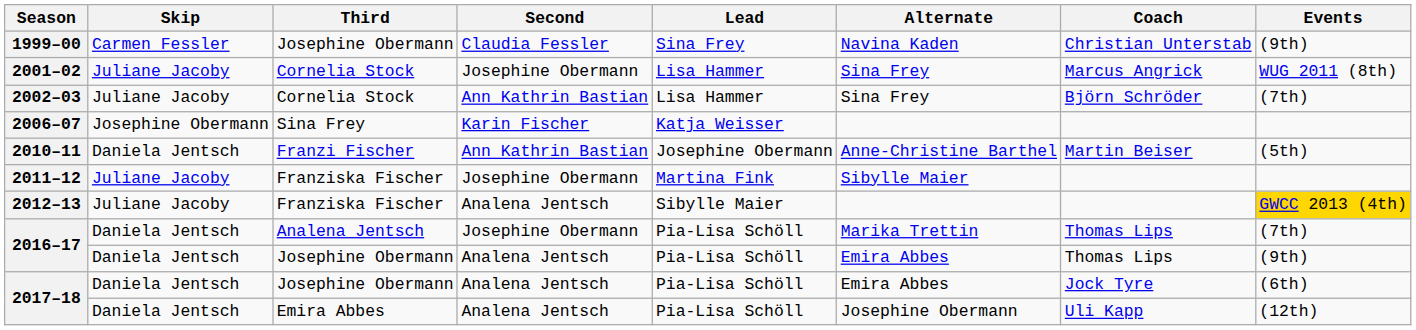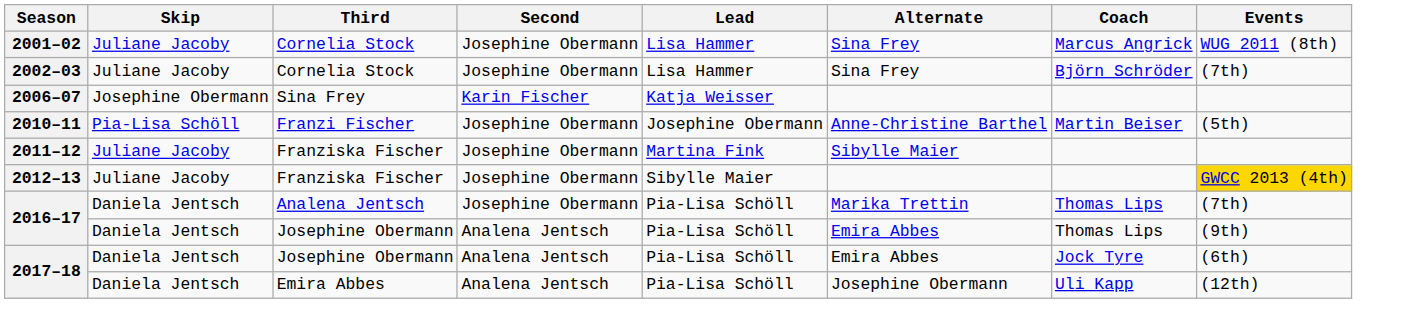 <table class="wikitable">
 <tr>
 <th scope="col" width=60>Season</th>
 <th scope="col">Skip</th>
 <th scope="col">Third</th>
 <th scope="col">Second</th>
 <th scope="col">Lead</th>
 <th scope="col">Alternate</th>
 <th scope="col">Coach</th>
 <th scope="col">Events</th>
-</tr>
-<tr>
-<th scope="row">1999–00</th>
-<td><a href='#'>Carmen Fessler</a></td>
-<td>Josephine Obermann</td>
-<td><a href='#'>Claudia Fessler</a></td>
-<td><a href='#'>Sina Frey</a></td>
-<td><a href='#'>Navina Kaden</a></td>
-<td><a href='#'>Christian Unterstab</a></td>
-<td> (9th)</td>
 </tr>
 <tr>
 <th scope="row">2001–02</th>
 <td><a href='#'>Juliane Jacoby</a></td>
 <td><a href='#'>Cornelia Stock</a></td>
 <td>Josephine Obermann</td>
 <td><a href='#'>Lisa Hammer</a></td>
 <td><a href='#'>Sina Frey</a></td>
 <td><a href='#'>Marcus Angrick</a></td>
 <td><a href='#'>WUG 2011</a> (8th)</td>
 </tr>
 <tr>
 <th scope="row">2002–03</th>
 <td>Juliane Jacoby</td>
 <td>Cornelia Stock</td>
-<td><a href='#'>Ann Kathrin Bastian</a></td>
+<td>Josephine Obermann</td>
 <td>Lisa Hammer</td>
 <td>Sina Frey</td>
 <td><a href='#'>Björn Schröder</a></td>
 <td> (7th)</td>
 </tr>
 <tr>
 <th scope="row">2006–07</th>
 <td>Josephine Obermann</td>
 <td>Sina Frey</td>
 <td><a href='#'>Karin Fischer</a></td>
 <td><a href='#'>Katja Weisser</a></td>
 <td></td>
 <td></td>
 <td></td>
 </tr>
 <tr>
 <th scope="row">2010–11</th>
-<td>Daniela Jentsch</td>
+<td><a href='#'>Pia-Lisa Schöll</a></td>
 <td><a href='#'>Franzi Fischer</a></td>
-<td><a href='#'>Ann Kathrin Bastian</a></td>
+<td>Josephine Obermann</td>
 <td>Josephine Obermann</td>
 <td><a href='#'>Anne-Christine Barthel</a></td>
 <td><a href='#'>Martin Beiser</a></td>
 <td> (5th)</td>
 </tr>
 <tr>
 <th scope="row">2011–12</th>
 <td><a href='#'>Juliane Jacoby</a></td>
 <td>Franziska Fischer</td>
 <td>Josephine Obermann</td>
 <td><a href='#'>Martina Fink</a></td>
 <td><a href='#'>Sibylle Maier</a></td>
 <td></td>
 <td></td>
 </tr>
 <tr>
 <th scope="row">2012–13</th>
 <td>Juliane Jacoby</td>
 <td>Franziska Fischer</td>
-<td>Analena Jentsch</td>
+<td>Josephine Obermann</td>
 <td>Sibylle Maier</td>
 <td></td>
 <td></td>
 <td style="background: gold;"><a href='#'>GWCC</a> 2013 (4th)</td>
 </tr>
 <tr>
 <th scope="row" rowspan=2>2016–17</th>
 <td>Daniela Jentsch</td>
 <td><a href='#'>Analena Jentsch</a></td>
 <td>Josephine Obermann</td>
 <td>Pia-Lisa Schöll</td>
 <td><a href='#'>Marika Trettin</a></td>
 <td><a href='#'>Thomas Lips</a></td>
 <td> (7th)</td>
 </tr>
 <tr>
 <td>Daniela Jentsch</td>
 <td>Josephine Obermann</td>
 <td>Analena Jentsch</td>
 <td>Pia-Lisa Schöll</td>
 <td><a href='#'>Emira Abbes</a></td>
 <td>Thomas Lips</td>
 <td> (9th)</td>
 </tr>
 <tr>
 <th scope="row" rowspan=2>2017–18</th>
 <td>Daniela Jentsch</td>
 <td>Josephine Obermann</td>
 <td>Analena Jentsch</td>
 <td>Pia-Lisa Schöll</td>
 <td>Emira Abbes</td>
 <td><a href='#'>Jock Tyre</a></td>
 <td> (6th)</td>
 </tr>
 <tr>
 <td>Daniela Jentsch</td>
 <td>Emira Abbes</td>
 <td>Analena Jentsch</td>
 <td>Pia-Lisa Schöll</td>
 <td>Josephine Obermann</td>
 <td><a href='#'>Uli Kapp</a></td>
 <td> (12th)</td>
 </tr>
 </table>
